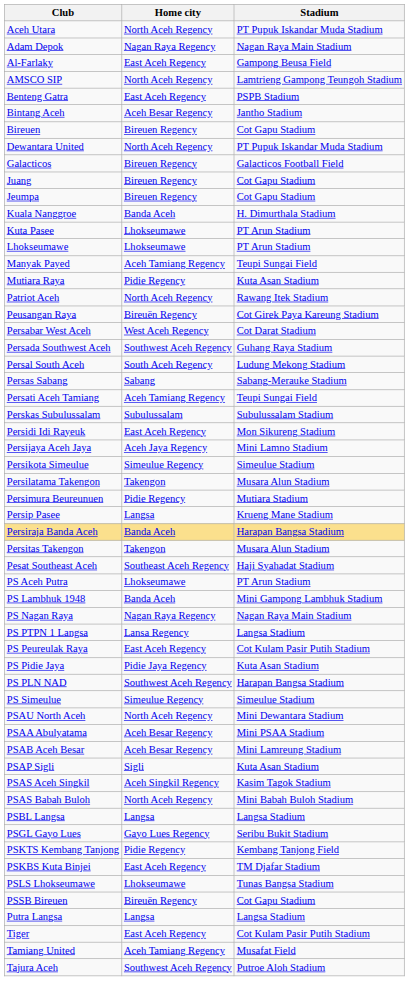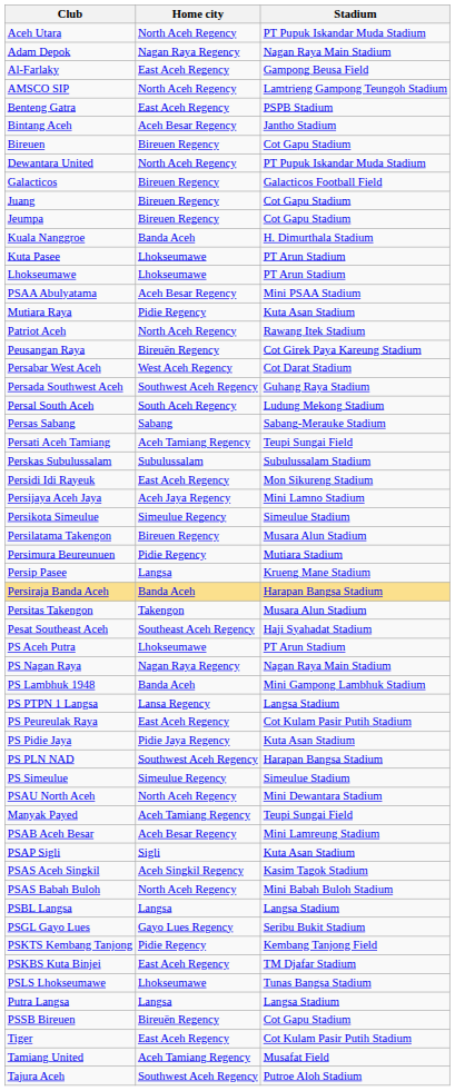 <table class="wikitable sortable">
 <tr>
 <th>Club</th>
 <th>Home city</th>
 <th>Stadium</th>
 </tr>
 <tr>
 <td><a href='#'>Aceh Utara</a></td>
 <td><a href='#'>North Aceh Regency</a></td>
 <td><a href='#'>PT Pupuk Iskandar Muda Stadium</a></td>
 </tr>
 <tr>
 <td><a href='#'>Adam Depok</a></td>
 <td><a href='#'>Nagan Raya Regency</a></td>
 <td><a href='#'>Nagan Raya Main Stadium</a></td>
 </tr>
 <tr>
 <td><a href='#'>Al-Farlaky</a></td>
 <td><a href='#'>East Aceh Regency</a></td>
 <td><a href='#'>Gampong Beusa Field</a></td>
 </tr>
 <tr>
 <td><a href='#'>AMSCO SIP</a></td>
 <td><a href='#'>North Aceh Regency</a></td>
 <td><a href='#'>Lamtrieng Gampong Teungoh Stadium</a></td>
 </tr>
 <tr>
 <td><a href='#'>Benteng Gatra</a></td>
 <td><a href='#'>East Aceh Regency</a></td>
 <td><a href='#'>PSPB Stadium</a></td>
 </tr>
 <tr>
 <td><a href='#'>Bintang Aceh</a></td>
 <td><a href='#'>Aceh Besar Regency</a></td>
 <td><a href='#'>Jantho Stadium</a></td>
 </tr>
 <tr>
 <td><a href='#'>Bireuen</a></td>
 <td><a href='#'>Bireuen Regency</a></td>
 <td><a href='#'>Cot Gapu Stadium</a></td>
 </tr>
 <tr>
 <td><a href='#'>Dewantara United</a></td>
 <td><a href='#'>North Aceh Regency</a></td>
 <td><a href='#'>PT Pupuk Iskandar Muda Stadium</a></td>
 </tr>
 <tr>
 <td><a href='#'>Galacticos</a></td>
 <td><a href='#'>Bireuen Regency</a></td>
 <td><a href='#'>Galacticos Football Field</a></td>
 </tr>
 <tr>
 <td><a href='#'>Juang</a></td>
 <td><a href='#'>Bireuen Regency</a></td>
 <td><a href='#'>Cot Gapu Stadium</a></td>
 </tr>
 <tr>
 <td><a href='#'>Jeumpa</a></td>
 <td><a href='#'>Bireuen Regency</a></td>
 <td><a href='#'>Cot Gapu Stadium</a></td>
 </tr>
 <tr>
 <td><a href='#'>Kuala Nanggroe</a></td>
 <td><a href='#'>Banda Aceh</a></td>
 <td><a href='#'>H. Dimurthala Stadium</a></td>
 </tr>
 <tr>
 <td><a href='#'>Kuta Pasee</a></td>
 <td><a href='#'>Lhokseumawe</a></td>
 <td><a href='#'>PT Arun Stadium</a></td>
 </tr>
 <tr>
 <td><a href='#'>Lhokseumawe</a></td>
 <td><a href='#'>Lhokseumawe</a></td>
 <td><a href='#'>PT Arun Stadium</a></td>
 </tr>
 <tr>
-<td><a href='#'>Manyak Payed</a></td>
-<td><a href='#'>Aceh Tamiang Regency</a></td>
-<td><a href='#'>Teupi Sungai Field</a></td>
+<td><a href='#'>PSAA Abulyatama</a></td>
+<td><a href='#'>Aceh Besar Regency</a></td>
+<td><a href='#'>Mini PSAA Stadium</a></td>
 </tr>
 <tr>
 <td><a href='#'>Mutiara Raya</a></td>
 <td><a href='#'>Pidie Regency</a></td>
 <td><a href='#'>Kuta Asan Stadium</a></td>
 </tr>
 <tr>
 <td><a href='#'>Patriot Aceh</a></td>
 <td><a href='#'>North Aceh Regency</a></td>
 <td><a href='#'>Rawang Itek Stadium</a></td>
 </tr>
 <tr>
 <td><a href='#'>Peusangan Raya</a></td>
 <td><a href='#'>Bireuën Regency</a></td>
 <td><a href='#'>Cot Girek Paya Kareung Stadium</a></td>
 </tr>
 <tr>
 <td><a href='#'>Persabar West Aceh</a></td>
 <td><a href='#'>West Aceh Regency</a></td>
 <td><a href='#'>Cot Darat Stadium</a></td>
 </tr>
 <tr>
 <td><a href='#'>Persada Southwest Aceh</a></td>
 <td><a href='#'>Southwest Aceh Regency</a></td>
 <td><a href='#'>Guhang Raya Stadium</a></td>
 </tr>
 <tr>
 <td><a href='#'>Persal South Aceh</a></td>
 <td><a href='#'>South Aceh Regency</a></td>
 <td><a href='#'>Ludung Mekong Stadium</a></td>
 </tr>
 <tr>
 <td><a href='#'>Persas Sabang</a></td>
 <td><a href='#'>Sabang</a></td>
 <td><a href='#'>Sabang-Merauke Stadium</a></td>
 </tr>
 <tr>
 <td><a href='#'>Persati Aceh Tamiang</a></td>
 <td><a href='#'>Aceh Tamiang Regency</a></td>
 <td><a href='#'>Teupi Sungai Field</a></td>
 </tr>
 <tr>
 <td><a href='#'>Perskas Subulussalam</a></td>
 <td><a href='#'>Subulussalam</a></td>
 <td><a href='#'>Subulussalam Stadium</a></td>
 </tr>
 <tr>
 <td><a href='#'>Persidi Idi Rayeuk</a></td>
 <td><a href='#'>East Aceh Regency</a></td>
 <td><a href='#'>Mon Sikureng Stadium</a></td>
 </tr>
 <tr>
 <td><a href='#'>Persijaya Aceh Jaya</a></td>
 <td><a href='#'>Aceh Jaya Regency</a></td>
 <td><a href='#'>Mini Lamno Stadium</a></td>
 </tr>
 <tr>
 <td><a href='#'>Persikota Simeulue</a></td>
 <td><a href='#'>Simeulue Regency</a></td>
 <td><a href='#'>Simeulue Stadium</a></td>
 </tr>
 <tr>
 <td><a href='#'>Persilatama Takengon</a></td>
-<td><a href='#'>Takengon</a></td>
+<td><a href='#'>Bireuen Regency</a></td>
 <td><a href='#'>Musara Alun Stadium</a></td>
 </tr>
 <tr>
 <td><a href='#'>Persimura Beureunuen</a></td>
 <td><a href='#'>Pidie Regency</a></td>
 <td><a href='#'>Mutiara Stadium</a></td>
 </tr>
 <tr>
 <td><a href='#'>Persip Pasee</a></td>
 <td><a href='#'>Langsa</a></td>
 <td><a href='#'>Krueng Mane Stadium</a></td>
 </tr>
 <tr style="background:#fbe08d">
 <td><a href='#'>Persiraja Banda Aceh</a></td>
 <td><a href='#'>Banda Aceh</a></td>
 <td><a href='#'>Harapan Bangsa Stadium</a></td>
 </tr>
 <tr>
 <td><a href='#'>Persitas Takengon</a></td>
 <td><a href='#'>Takengon</a></td>
 <td><a href='#'>Musara Alun Stadium</a></td>
 </tr>
 <tr>
 <td><a href='#'>Pesat Southeast Aceh</a></td>
 <td><a href='#'>Southeast Aceh Regency</a></td>
 <td><a href='#'>Haji Syahadat Stadium</a></td>
 </tr>
 <tr>
 <td><a href='#'>PS Aceh Putra</a></td>
 <td><a href='#'>Lhokseumawe</a></td>
 <td><a href='#'>PT Arun Stadium</a></td>
 </tr>
 <tr>
+<td><a href='#'>PS Nagan Raya</a></td>
+<td><a href='#'>Nagan Raya Regency</a></td>
+<td><a href='#'>Nagan Raya Main Stadium</a></td>
+</tr>
+<tr>
 <td><a href='#'>PS Lambhuk 1948</a></td>
 <td><a href='#'>Banda Aceh</a></td>
 <td><a href='#'>Mini Gampong Lambhuk Stadium</a></td>
-</tr>
-<tr>
-<td><a href='#'>PS Nagan Raya</a></td>
-<td><a href='#'>Nagan Raya Regency</a></td>
-<td><a href='#'>Nagan Raya Main Stadium</a></td>
 </tr>
 <tr>
 <td><a href='#'>PS PTPN 1 Langsa</a></td>
 <td><a href='#'>Lansa Regency</a></td>
 <td><a href='#'>Langsa Stadium</a></td>
 </tr>
 <tr>
 <td><a href='#'>PS Peureulak Raya</a></td>
 <td><a href='#'>East Aceh Regency</a></td>
 <td><a href='#'>Cot Kulam Pasir Putih Stadium</a></td>
 </tr>
 <tr>
 <td><a href='#'>PS Pidie Jaya</a></td>
 <td><a href='#'>Pidie Jaya Regency</a></td>
 <td><a href='#'>Kuta Asan Stadium</a></td>
 </tr>
 <tr>
 <td><a href='#'>PS PLN NAD</a></td>
 <td><a href='#'>Southwest Aceh Regency</a></td>
 <td><a href='#'>Harapan Bangsa Stadium</a></td>
 </tr>
 <tr>
 <td><a href='#'>PS Simeulue</a></td>
 <td><a href='#'>Simeulue Regency</a></td>
 <td><a href='#'>Simeulue Stadium</a></td>
 </tr>
 <tr>
 <td><a href='#'>PSAU North Aceh</a></td>
 <td><a href='#'>North Aceh Regency</a></td>
 <td><a href='#'>Mini Dewantara Stadium</a></td>
 </tr>
 <tr>
-<td><a href='#'>PSAA Abulyatama</a></td>
-<td><a href='#'>Aceh Besar Regency</a></td>
-<td><a href='#'>Mini PSAA Stadium</a></td>
+<td><a href='#'>Manyak Payed</a></td>
+<td><a href='#'>Aceh Tamiang Regency</a></td>
+<td><a href='#'>Teupi Sungai Field</a></td>
 </tr>
 <tr>
 <td><a href='#'>PSAB Aceh Besar</a></td>
 <td><a href='#'>Aceh Besar Regency</a></td>
 <td><a href='#'>Mini Lamreung Stadium</a></td>
 </tr>
 <tr>
 <td><a href='#'>PSAP Sigli</a></td>
 <td><a href='#'>Sigli</a></td>
 <td><a href='#'>Kuta Asan Stadium</a></td>
 </tr>
 <tr>
 <td><a href='#'>PSAS Aceh Singkil</a></td>
 <td><a href='#'>Aceh Singkil Regency</a></td>
 <td><a href='#'>Kasim Tagok Stadium</a></td>
 </tr>
 <tr>
 <td><a href='#'>PSAS Babah Buloh</a></td>
 <td><a href='#'>North Aceh Regency</a></td>
 <td><a href='#'>Mini Babah Buloh Stadium</a></td>
 </tr>
 <tr>
 <td><a href='#'>PSBL Langsa</a></td>
 <td><a href='#'>Langsa</a></td>
 <td><a href='#'>Langsa Stadium</a></td>
 </tr>
 <tr>
 <td><a href='#'>PSGL Gayo Lues</a></td>
 <td><a href='#'>Gayo Lues Regency</a></td>
 <td><a href='#'>Seribu Bukit Stadium</a></td>
 </tr>
 <tr>
 <td><a href='#'>PSKTS Kembang Tanjong</a></td>
 <td><a href='#'>Pidie Regency</a></td>
 <td><a href='#'>Kembang Tanjong Field</a></td>
 </tr>
 <tr>
 <td><a href='#'>PSKBS Kuta Binjei</a></td>
 <td><a href='#'>East Aceh Regency</a></td>
 <td><a href='#'>TM Djafar Stadium</a></td>
 </tr>
 <tr>
 <td><a href='#'>PSLS Lhokseumawe</a></td>
 <td><a href='#'>Lhokseumawe</a></td>
 <td><a href='#'>Tunas Bangsa Stadium</a></td>
 </tr>
 <tr>
+<td><a href='#'>Putra Langsa</a></td>
+<td><a href='#'>Langsa</a></td>
+<td><a href='#'>Langsa Stadium</a></td>
+</tr>
+<tr>
 <td><a href='#'>PSSB Bireuen</a></td>
 <td><a href='#'>Bireuën Regency</a></td>
 <td><a href='#'>Cot Gapu Stadium</a></td>
-</tr>
-<tr>
-<td><a href='#'>Putra Langsa</a></td>
-<td><a href='#'>Langsa</a></td>
-<td><a href='#'>Langsa Stadium</a></td>
 </tr>
 <tr>
 <td><a href='#'>Tiger</a></td>
 <td><a href='#'>East Aceh Regency</a></td>
 <td><a href='#'>Cot Kulam Pasir Putih Stadium</a></td>
 </tr>
 <tr>
 <td><a href='#'>Tamiang United</a></td>
 <td><a href='#'>Aceh Tamiang Regency</a></td>
 <td><a href='#'>Musafat Field</a></td>
 </tr>
 <tr>
 <td><a href='#'>Tajura Aceh</a></td>
 <td><a href='#'>Southwest Aceh Regency</a></td>
 <td><a href='#'>Putroe Aloh Stadium</a></td>
 </tr>
 </table>
